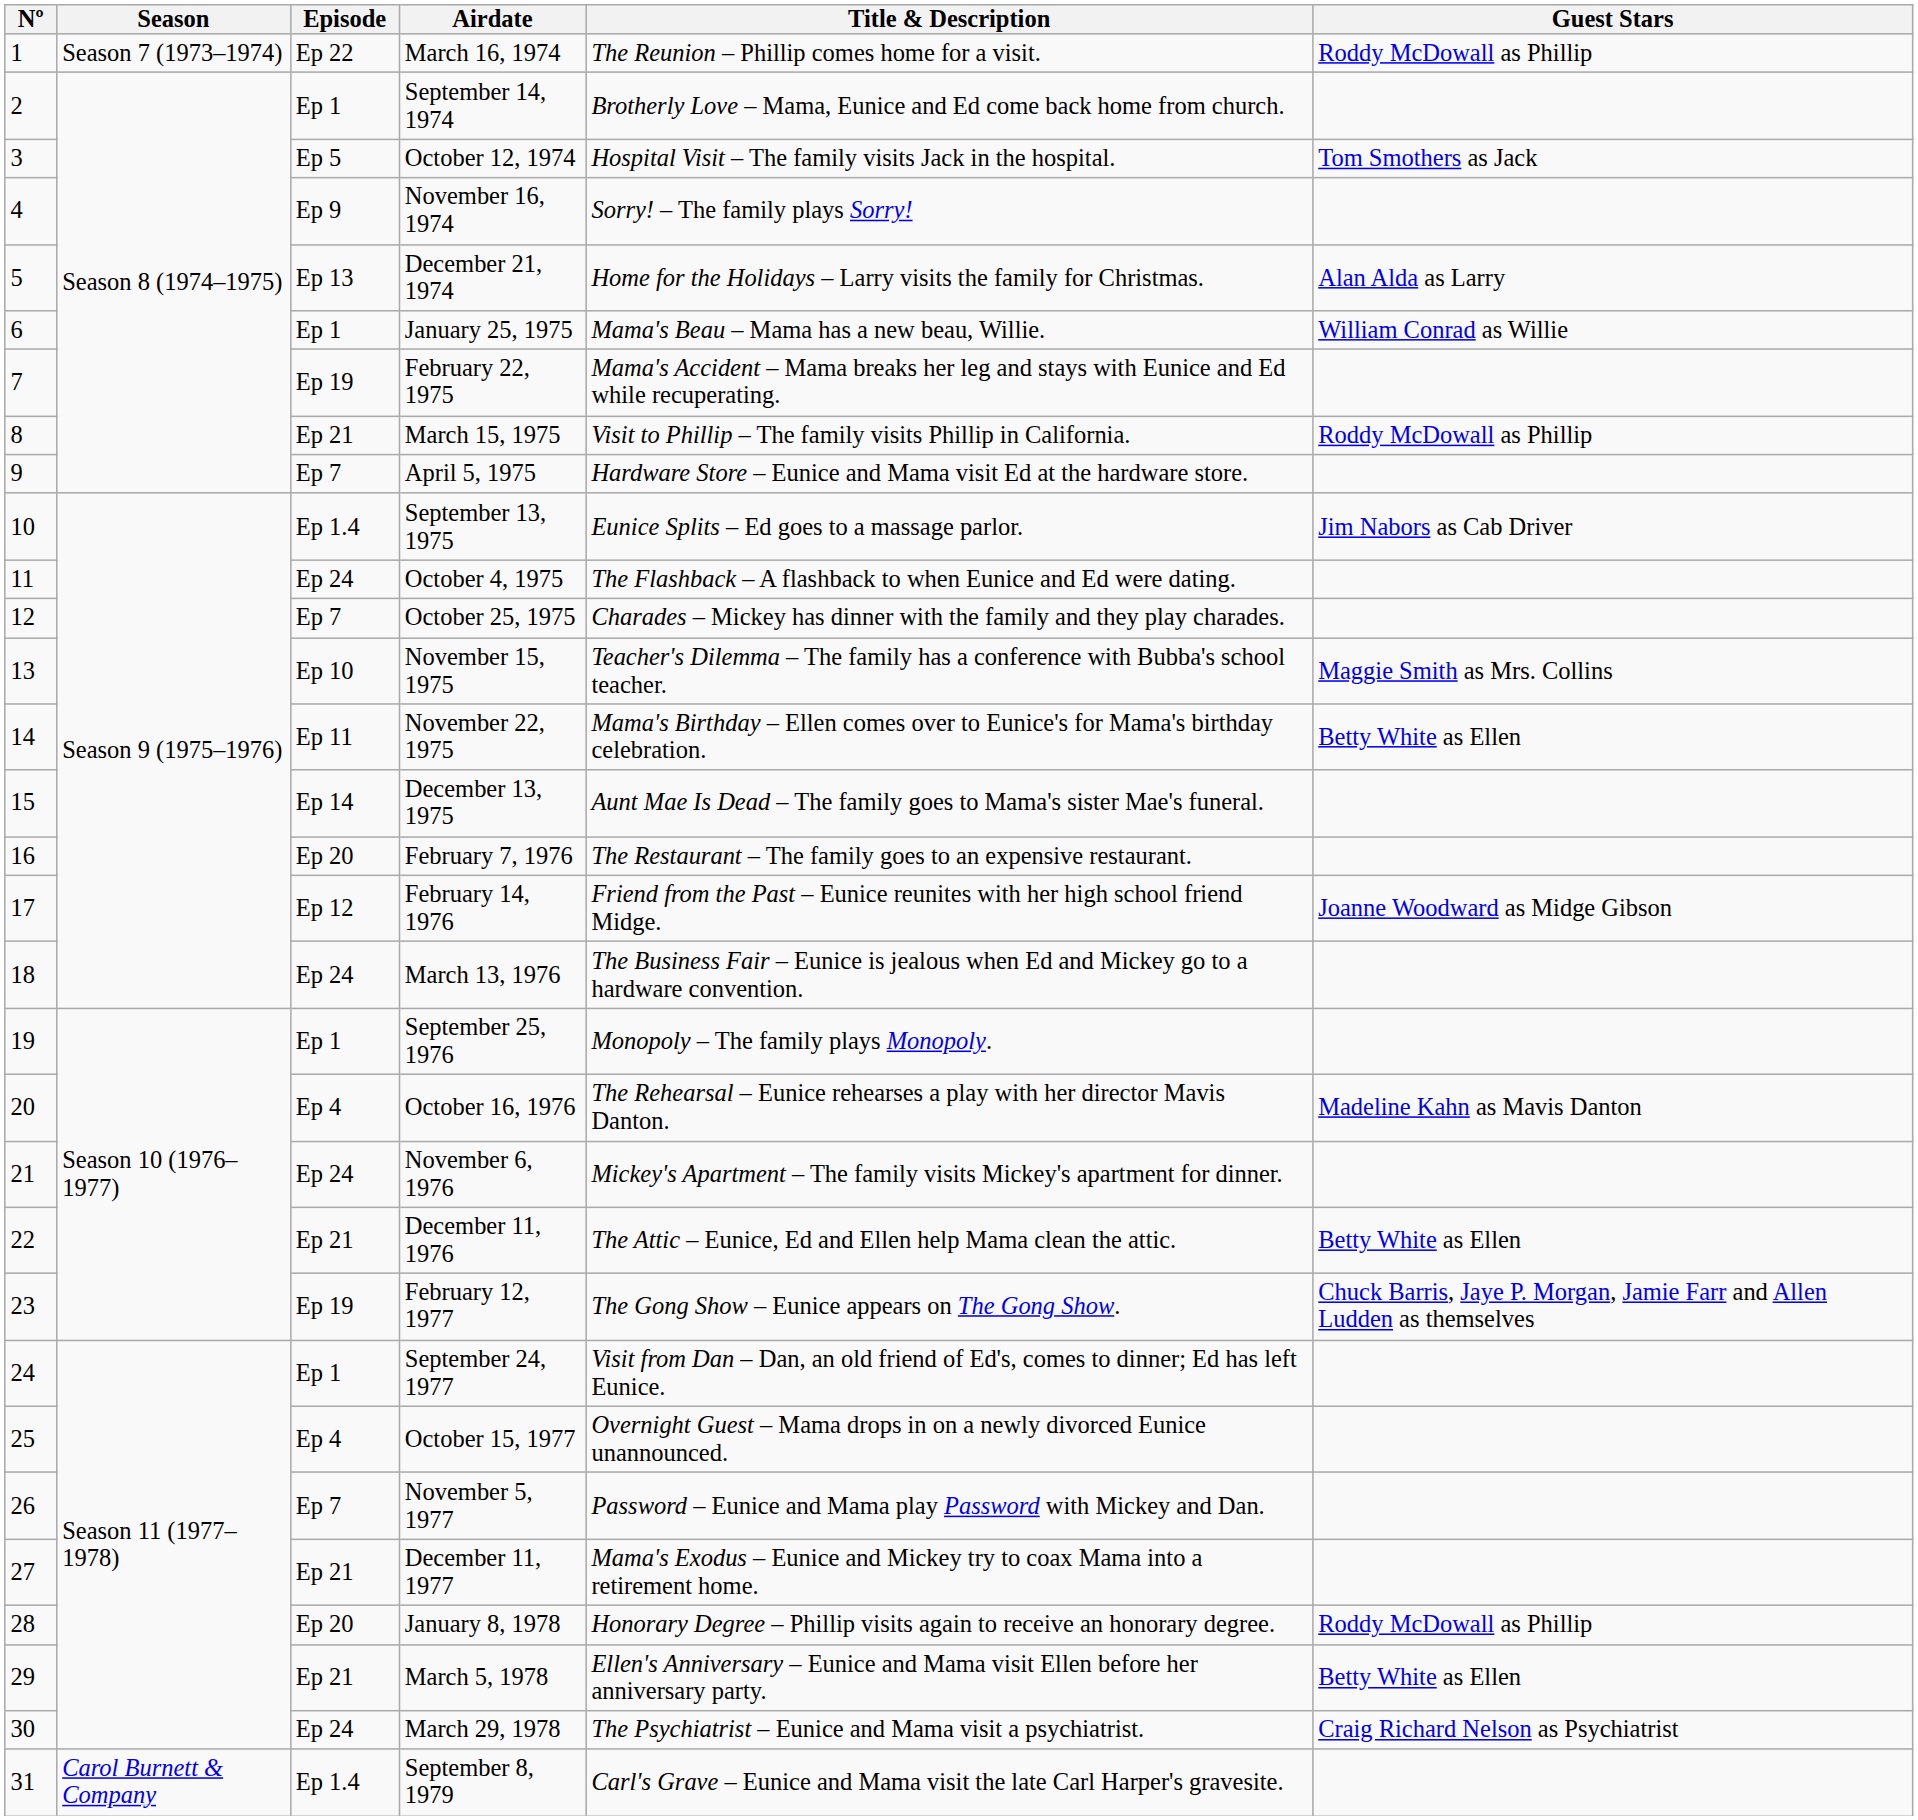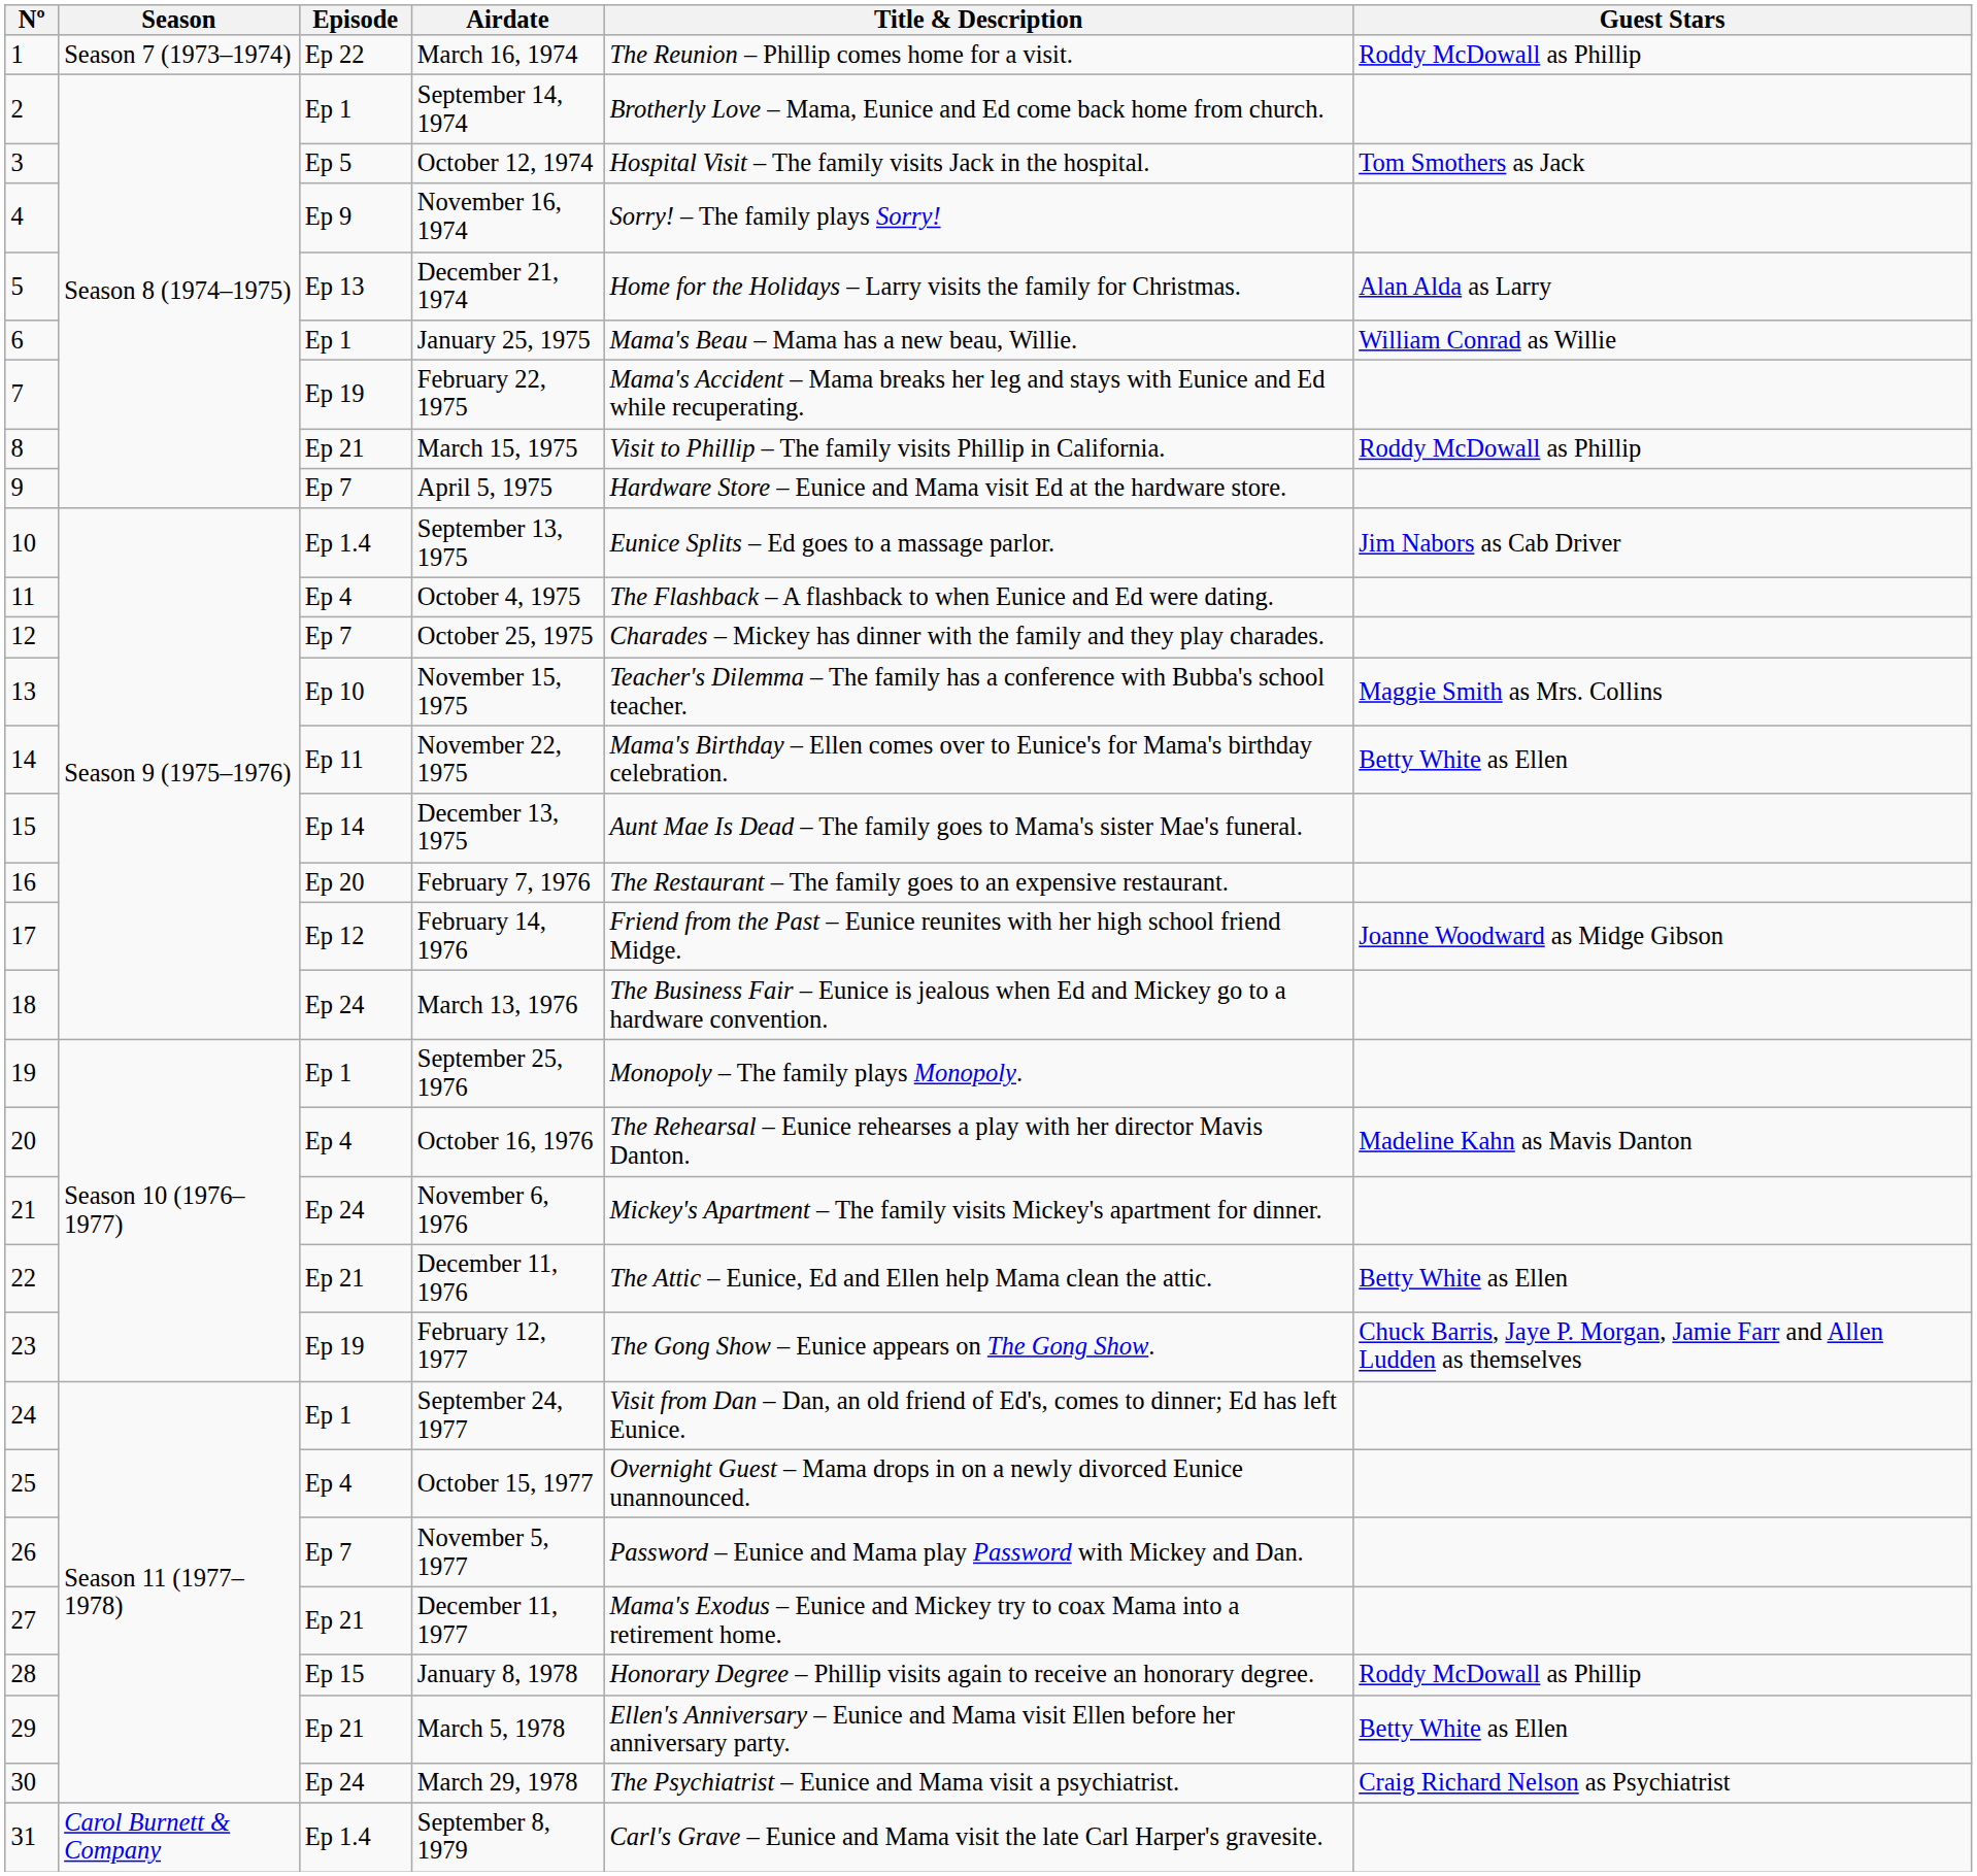 <table class="wikitable" style="text-align:left">
 <tr>
 <th style="padding:0 8px;">Nº</th>
 <th style="padding:0 8px;">Season</th>
 <th style="padding:0 8px;">Episode</th>
 <th style="padding:0 8px;">Airdate</th>
 <th style="padding:0 8px;">Title & Description</th>
 <th style="padding:0 8px;">Guest Stars</th>
 </tr>
 <tr>
 <td>1</td>
 <td>Season 7 (1973–1974)</td>
 <td>Ep 22</td>
 <td>March 16, 1974</td>
 <td><em>The Reunion</em> – Phillip comes home for a visit.</td>
 <td><a href='#'>Roddy McDowall</a> as Phillip</td>
 </tr>
 <tr>
 <td>2</td>
 <td rowspan=8>Season 8 (1974–1975)</td>
 <td>Ep 1</td>
 <td>September 14, 1974</td>
 <td><em>Brotherly Love</em> – Mama, Eunice and Ed come back home from church.</td>
 <td></td>
 </tr>
 <tr>
 <td>3</td>
 <td>Ep 5</td>
 <td>October 12, 1974</td>
 <td><em>Hospital Visit</em> – The family visits Jack in the hospital.</td>
 <td><a href='#'>Tom Smothers</a> as Jack</td>
 </tr>
 <tr>
 <td>4</td>
 <td>Ep 9</td>
 <td>November 16, 1974</td>
 <td><em>Sorry!</em> – The family plays <em><a href='#'>Sorry!</a></em></td>
 <td></td>
 </tr>
 <tr>
 <td>5</td>
 <td>Ep 13</td>
 <td>December 21, 1974</td>
 <td><em>Home for the Holidays</em> – Larry visits the family for Christmas.</td>
 <td><a href='#'>Alan Alda</a> as Larry</td>
 </tr>
 <tr>
 <td>6</td>
 <td>Ep 1</td>
 <td>January 25, 1975</td>
 <td><em>Mama's Beau</em> – Mama has a new beau, Willie.</td>
 <td><a href='#'>William Conrad</a> as Willie</td>
 </tr>
 <tr>
 <td>7</td>
 <td>Ep 19</td>
 <td>February 22, 1975</td>
 <td><em>Mama's Accident</em> – Mama breaks her leg and stays with Eunice and Ed while recuperating.</td>
 <td></td>
 </tr>
 <tr>
 <td>8</td>
 <td>Ep 21</td>
 <td>March 15, 1975</td>
 <td><em>Visit to Phillip</em> – The family visits Phillip in California.</td>
 <td><a href='#'>Roddy McDowall</a> as Phillip</td>
 </tr>
 <tr>
 <td>9</td>
 <td>Ep 7</td>
 <td>April 5, 1975</td>
 <td><em>Hardware Store</em> – Eunice and Mama visit Ed at the hardware store.</td>
 <td></td>
 </tr>
 <tr>
 <td>10</td>
 <td rowspan=9>Season 9 (1975–1976)</td>
 <td>Ep 1.4</td>
 <td>September 13, 1975</td>
 <td><em>Eunice Splits</em> – Ed goes to a massage parlor.</td>
 <td><a href='#'>Jim Nabors</a> as Cab Driver</td>
 </tr>
 <tr>
 <td>11</td>
-<td>Ep 24</td>
+<td>Ep 4</td>
 <td>October 4, 1975</td>
 <td><em>The Flashback</em> – A flashback to when Eunice and Ed were dating.</td>
 <td></td>
 </tr>
 <tr>
 <td>12</td>
 <td>Ep 7</td>
 <td>October 25, 1975</td>
 <td><em>Charades</em> – Mickey has dinner with the family and they play charades.</td>
 <td></td>
 </tr>
 <tr>
 <td>13</td>
 <td>Ep 10</td>
 <td>November 15, 1975</td>
 <td><em>Teacher's Dilemma</em> – The family has a conference with Bubba's school teacher.</td>
 <td><a href='#'>Maggie Smith</a> as Mrs. Collins</td>
 </tr>
 <tr>
 <td>14</td>
 <td>Ep 11</td>
 <td>November 22, 1975</td>
 <td><em>Mama's Birthday</em> – Ellen comes over to Eunice's for Mama's birthday celebration.</td>
 <td><a href='#'>Betty White</a> as Ellen</td>
 </tr>
 <tr>
 <td>15</td>
 <td>Ep 14</td>
 <td>December 13, 1975</td>
 <td><em>Aunt Mae Is Dead</em> – The family goes to Mama's sister Mae's funeral.</td>
 <td></td>
 </tr>
 <tr>
 <td>16</td>
 <td>Ep 20</td>
 <td>February 7, 1976</td>
 <td><em>The Restaurant</em> – The family goes to an expensive restaurant.</td>
 <td></td>
 </tr>
 <tr>
 <td>17</td>
 <td>Ep 12</td>
 <td>February 14, 1976</td>
 <td><em>Friend from the Past</em> – Eunice reunites with her high school friend Midge.</td>
 <td><a href='#'>Joanne Woodward</a> as Midge Gibson</td>
 </tr>
 <tr>
 <td>18</td>
 <td>Ep 24</td>
 <td>March 13, 1976</td>
 <td><em>The Business Fair</em> – Eunice is jealous when Ed and Mickey go to a hardware convention.</td>
 <td></td>
 </tr>
 <tr>
 <td>19</td>
 <td rowspan=5>Season 10 (1976–1977)</td>
 <td>Ep 1</td>
 <td>September 25, 1976</td>
 <td><em>Monopoly</em> – The family plays <em><a href='#'>Monopoly</a></em>.</td>
 <td></td>
 </tr>
 <tr>
 <td>20</td>
 <td>Ep 4</td>
 <td>October 16, 1976</td>
 <td><em>The Rehearsal</em> – Eunice rehearses a play with her director Mavis Danton.</td>
 <td><a href='#'>Madeline Kahn</a> as Mavis Danton</td>
 </tr>
 <tr>
 <td>21</td>
 <td>Ep 24</td>
 <td>November 6, 1976</td>
 <td><em>Mickey's Apartment</em> – The family visits Mickey's apartment for dinner.</td>
 <td></td>
 </tr>
 <tr>
 <td>22</td>
 <td>Ep 21</td>
 <td>December 11, 1976</td>
 <td><em>The Attic</em> – Eunice, Ed and Ellen help Mama clean the attic.</td>
 <td><a href='#'>Betty White</a> as Ellen</td>
 </tr>
 <tr>
 <td>23</td>
 <td>Ep 19</td>
 <td>February 12, 1977</td>
 <td><em>The Gong Show</em> – Eunice appears on <em><a href='#'>The Gong Show</a></em>.</td>
 <td><a href='#'>Chuck Barris</a>, <a href='#'>Jaye P. Morgan</a>, <a href='#'>Jamie Farr</a> and <a href='#'>Allen Ludden</a> as themselves</td>
 </tr>
 <tr>
 <td>24</td>
 <td rowspan=7>Season 11 (1977–1978)</td>
 <td>Ep 1</td>
 <td>September 24, 1977</td>
 <td><em>Visit from Dan</em> – Dan, an old friend of Ed's, comes to dinner; Ed has left Eunice.</td>
 <td></td>
 </tr>
 <tr>
 <td>25</td>
 <td>Ep 4</td>
 <td>October 15, 1977</td>
 <td><em>Overnight Guest</em> – Mama drops in on a newly divorced Eunice unannounced. </td>
 <td></td>
 </tr>
 <tr>
 <td>26</td>
 <td>Ep 7</td>
 <td>November 5, 1977</td>
 <td><em>Password</em> – Eunice and Mama play <em><a href='#'>Password</a></em> with Mickey and Dan.</td>
 <td></td>
 </tr>
 <tr>
 <td>27</td>
 <td>Ep 21</td>
 <td>December 11, 1977</td>
 <td><em>Mama's Exodus</em> – Eunice and Mickey try to coax Mama into a retirement home.</td>
 <td></td>
 </tr>
 <tr>
 <td>28</td>
-<td>Ep 20</td>
+<td>Ep 15</td>
 <td>January 8, 1978</td>
 <td><em>Honorary Degree</em> – Phillip visits again to receive an honorary degree.</td>
 <td><a href='#'>Roddy McDowall</a> as Phillip</td>
 </tr>
 <tr>
 <td>29</td>
 <td>Ep 21</td>
 <td>March 5, 1978</td>
 <td><em>Ellen's Anniversary</em> – Eunice and Mama visit Ellen before her anniversary party.</td>
 <td><a href='#'>Betty White</a> as Ellen</td>
 </tr>
 <tr>
 <td>30</td>
 <td>Ep 24</td>
 <td>March 29, 1978</td>
 <td><em>The Psychiatrist</em> – Eunice and Mama visit a psychiatrist.</td>
 <td><a href='#'>Craig Richard Nelson</a> as Psychiatrist</td>
 </tr>
 <tr>
 <td>31</td>
 <td><em><a href='#'>Carol Burnett & Company</a></em></td>
 <td>Ep 1.4</td>
 <td>September 8, 1979</td>
 <td><em>Carl's Grave</em> – Eunice and Mama visit the late Carl Harper's gravesite.</td>
 <td></td>
 </tr>
 </table>
